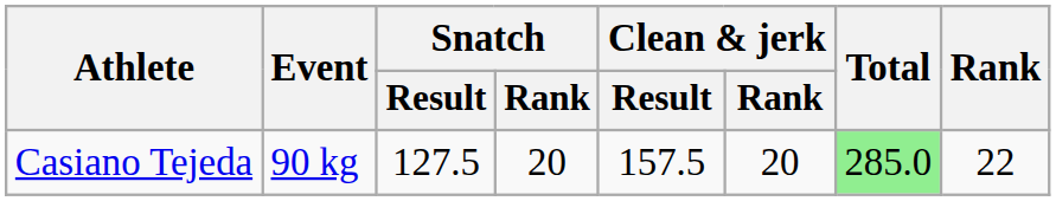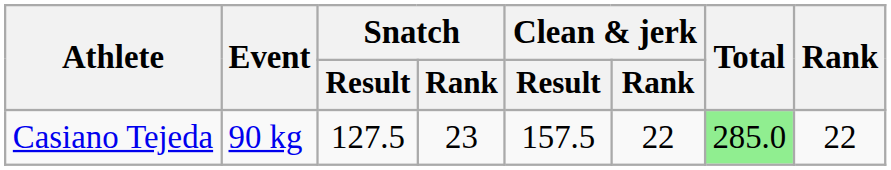 <table class="wikitable" style="font-size:90%">
 <tr>
 <th rowspan="2">Athlete</th>
 <th rowspan="2">Event</th>
 <th colspan="2">Snatch</th>
 <th colspan="2">Clean & jerk</th>
 <th rowspan="2">Total</th>
 <th rowspan="2">Rank</th>
 </tr>
 <tr style="font-size:95%">
 <th>Result</th>
 <th>Rank</th>
 <th>Result</th>
 <th>Rank</th>
 </tr>
 <tr align=center>
 <td align=left><a href='#'>Casiano Tejeda</a></td>
 <td align=left><a href='#'>90 kg</a></td>
 <td>127.5</td>
-<td>20</td>
+<td>23</td>
 <td>157.5</td>
-<td>20</td>
+<td>22</td>
 <td style="background: lightgreen;">285.0</td>
 <td>22</td>
 </tr>
 </table>
